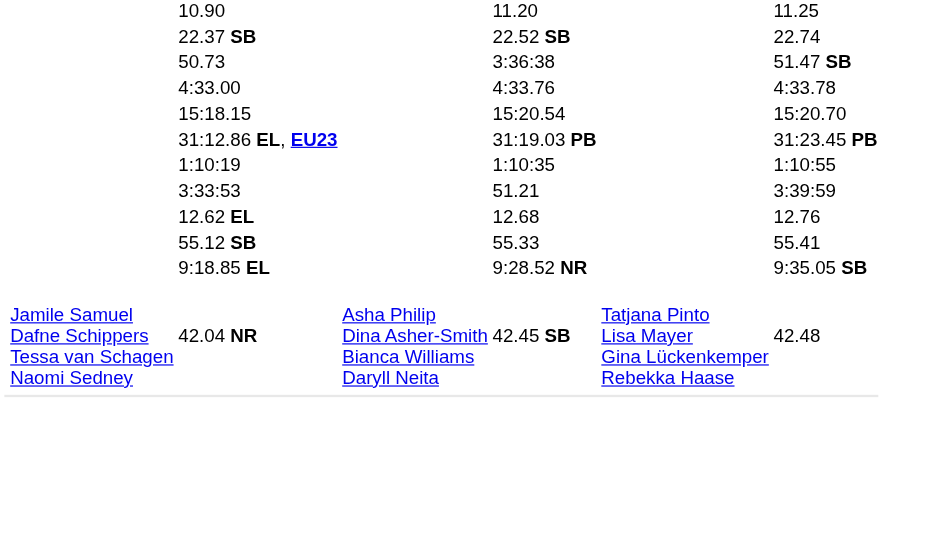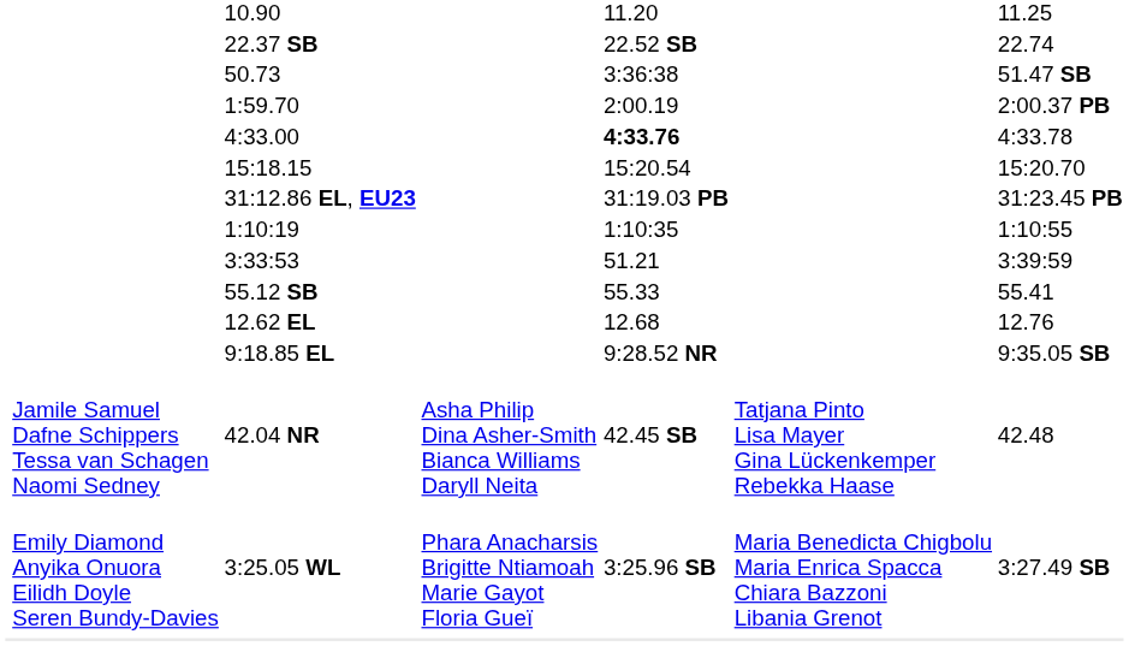 <table>
 <tr>
 <td></td>
 <td></td>
 <td>10.90</td>
 <td></td>
 <td>11.20</td>
 <td></td>
 <td>11.25</td>
 </tr>
 <tr>
 <td></td>
 <td></td>
 <td>22.37 <strong>SB</strong></td>
 <td></td>
 <td>22.52 <strong>SB</strong></td>
 <td></td>
 <td>22.74</td>
 </tr>
 <tr>
 <td></td>
 <td></td>
 <td>50.73</td>
 <td></td>
 <td>3:36:38</td>
 <td></td>
 <td>51.47 <strong>SB</strong></td>
 </tr>
 <tr>
 <td></td>
 <td></td>
+<td>1:59.70</td>
+<td></td>
+<td>2:00.19</td>
+<td></td>
+<td>2:00.37 <strong>PB</strong></td>
+</tr>
+<tr>
+<td></td>
+<td></td>
 <td>4:33.00</td>
 <td></td>
-<td>4:33.76</td>
+<td><strong>4:33.76</strong></td>
 <td></td>
 <td>4:33.78</td>
 </tr>
 <tr>
 <td></td>
 <td></td>
 <td>15:18.15</td>
 <td></td>
 <td>15:20.54</td>
 <td></td>
 <td>15:20.70</td>
 </tr>
 <tr>
 <td></td>
 <td></td>
 <td>31:12.86 <strong>EL</strong>, <strong><a href='#'>EU23</a></strong></td>
 <td></td>
 <td>31:19.03 <strong>PB</strong></td>
 <td></td>
 <td>31:23.45 <strong>PB</strong></td>
 </tr>
 <tr>
 <td rowspan=2></td>
 <td></td>
 <td>1:10:19</td>
 <td></td>
 <td>1:10:35</td>
 <td></td>
 <td>1:10:55</td>
 </tr>
 <tr>
 <td></td>
 <td>3:33:53</td>
 <td></td>
 <td>51.21</td>
 <td></td>
 <td>3:39:59</td>
 </tr>
 <tr>
 <td></td>
 <td></td>
+<td>55.12 <strong>SB</strong></td>
+<td></td>
+<td>55.33</td>
+<td></td>
+<td>55.41</td>
+</tr>
+<tr>
+<td></td>
+<td></td>
 <td>12.62 <strong>EL</strong></td>
 <td></td>
 <td>12.68</td>
 <td></td>
 <td>12.76</td>
-</tr>
-<tr>
-<td></td>
-<td></td>
-<td>55.12 <strong>SB</strong></td>
-<td></td>
-<td>55.33</td>
-<td></td>
-<td>55.41</td>
 </tr>
 <tr>
 <td></td>
 <td></td>
 <td>9:18.85 <strong>EL</strong></td>
 <td></td>
 <td>9:28.52 <strong>NR</strong></td>
 <td></td>
 <td>9:35.05 <strong>SB</strong></td>
 </tr>
 <tr>
 <td></td>
 <td><br><a href='#'>Jamile Samuel</a><br><a href='#'>Dafne Schippers</a><br><a href='#'>Tessa van Schagen</a><br><a href='#'>Naomi Sedney</a></td>
 <td>42.04 <strong>NR</strong></td>
 <td><br><a href='#'>Asha Philip</a><br><a href='#'>Dina Asher-Smith</a><br><a href='#'>Bianca Williams</a><br><a href='#'>Daryll Neita</a></td>
 <td>42.45 <strong>SB</strong></td>
 <td><br><a href='#'>Tatjana Pinto</a><br><a href='#'>Lisa Mayer</a><br><a href='#'>Gina Lückenkemper</a><br><a href='#'>Rebekka Haase</a></td>
 <td>42.48</td>
 </tr>
 <tr>
+<td></td>
+<td><br><a href='#'>Emily Diamond</a><br><a href='#'>Anyika Onuora</a><br><a href='#'>Eilidh Doyle</a><br><a href='#'>Seren Bundy-Davies</a></td>
+<td>3:25.05 <strong>WL</strong></td>
+<td><br><a href='#'>Phara Anacharsis</a><br><a href='#'>Brigitte Ntiamoah</a><br><a href='#'>Marie Gayot</a><br><a href='#'>Floria Gueï</a></td>
+<td>3:25.96 <strong>SB</strong></td>
+<td><br><a href='#'>Maria Benedicta Chigbolu</a><br><a href='#'>Maria Enrica Spacca</a><br><a href='#'>Chiara Bazzoni</a><br><a href='#'>Libania Grenot</a></td>
+<td>3:27.49 <strong>SB</strong></td>
+</tr>
+<tr>
 </tr>
 <tr bgcolor= e8e8e8>
 <td colspan=7></td>
 </tr>
 </table>
